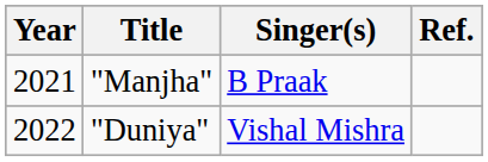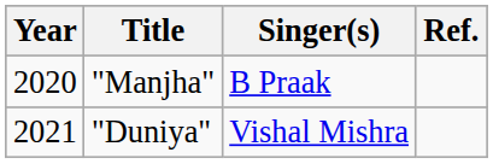 <table class="wikitable plainrowheaders">
 <tr style="background:#ccc; text-align:center;">
 <th scope="col">Year</th>
 <th scope="col">Title</th>
 <th scope="col">Singer(s)</th>
 <th>Ref.</th>
 </tr>
 <tr>
-<td>2021</td>
+<td>2020</td>
 <td>"Manjha"</td>
 <td><a href='#'>B Praak</a></td>
 <td></td>
 </tr>
 <tr>
-<td>2022</td>
+<td>2021</td>
 <td>"Duniya"</td>
 <td><a href='#'>Vishal Mishra</a></td>
 <td></td>
 </tr>
 </table>
